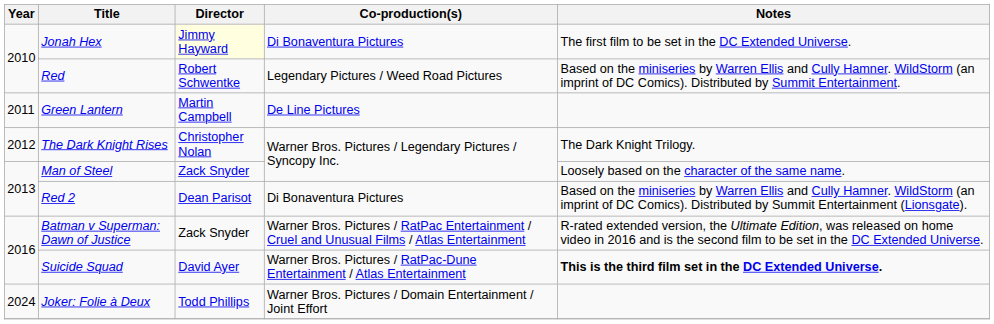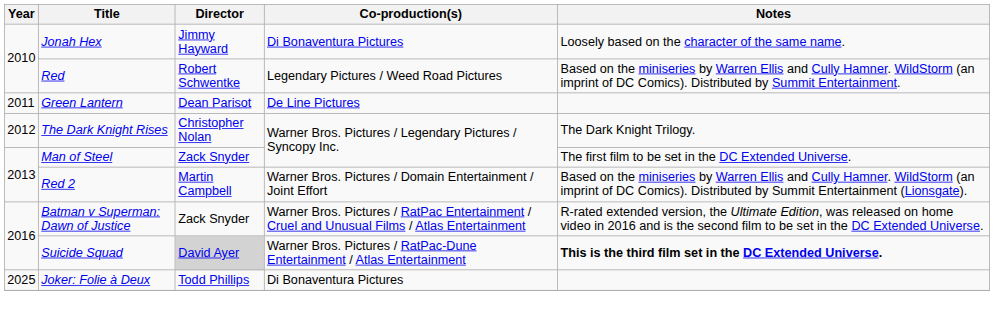 <table class="wikitable sortable ">
 <tr>
 <th>Year</th>
 <th>Title</th>
 <th>Director</th>
 <th>Co-production(s)</th>
 <th>Notes</th>
 </tr>
 <tr>
 <td rowspan="2">2010</td>
 <td><em><a href='#'>Jonah Hex</a></em></td>
-<td style="background: lightyellow;"><a href='#'>Jimmy Hayward</a></td>
+<td><a href='#'>Jimmy Hayward</a></td>
 <td><a href='#'>Di Bonaventura Pictures</a></td>
-<td>The first film to be set in the <a href='#'>DC Extended Universe</a>.</td>
+<td>Loosely based on the <a href='#'>character of the same name</a>.</td>
 </tr>
 <tr>
 <td><em><a href='#'>Red</a></em></td>
 <td><a href='#'>Robert Schwentke</a></td>
 <td>Legendary Pictures / Weed Road Pictures</td>
 <td>Based on the <a href='#'>miniseries</a> by <a href='#'>Warren Ellis</a> and <a href='#'>Cully Hamner</a>. <a href='#'>WildStorm</a> (an imprint of DC Comics). Distributed by <a href='#'>Summit Entertainment</a>.</td>
 </tr>
 <tr>
 <td>2011</td>
 <td><em><a href='#'>Green Lantern</a></em></td>
-<td><a href='#'>Martin Campbell</a></td>
+<td><a href='#'>Dean Parisot</a></td>
 <td><a href='#'>De Line Pictures</a></td>
 <td></td>
 </tr>
 <tr>
 <td>2012</td>
 <td><em><a href='#'>The Dark Knight Rises</a></em></td>
 <td><a href='#'>Christopher Nolan</a></td>
 <td rowspan="2">Warner Bros. Pictures / Legendary Pictures / Syncopy Inc.</td>
 <td>The Dark Knight Trilogy.</td>
 </tr>
 <tr>
 <td rowspan="2">2013</td>
 <td><em><a href='#'>Man of Steel</a></em></td>
 <td><a href='#'>Zack Snyder</a></td>
-<td>Loosely based on the <a href='#'>character of the same name</a>.</td>
+<td>The first film to be set in the <a href='#'>DC Extended Universe</a>.</td>
 </tr>
 <tr>
 <td><em><a href='#'>Red 2</a></em></td>
-<td><a href='#'>Dean Parisot</a></td>
-<td>Di Bonaventura Pictures</td>
+<td><a href='#'>Martin Campbell</a></td>
+<td>Warner Bros. Pictures / Domain Entertainment / Joint Effort</td>
 <td>Based on the <a href='#'>miniseries</a> by <a href='#'>Warren Ellis</a> and <a href='#'>Cully Hamner</a>. <a href='#'>WildStorm</a> (an imprint of DC Comics). Distributed by Summit Entertainment (<a href='#'>Lionsgate</a>).</td>
 </tr>
 <tr>
 <td rowspan="2">2016</td>
 <td><em><a href='#'>Batman v Superman: Dawn of Justice</a></em></td>
 <td>Zack Snyder</td>
 <td>Warner Bros. Pictures / <a href='#'>RatPac Entertainment</a> / <a href='#'>Cruel and Unusual Films</a> / <a href='#'>Atlas Entertainment</a></td>
 <td>R-rated extended version, the <em>Ultimate Edition</em>, was released on home video in 2016 and is the second film to be set in the <a href='#'>DC Extended Universe</a>.</td>
 </tr>
 <tr>
 <td><a href='#'><em>Suicide Squad</em></a></td>
-<td><a href='#'>David Ayer</a></td>
+<td style="background: lightgrey;"><a href='#'>David Ayer</a></td>
 <td>Warner Bros. Pictures / <a href='#'>RatPac-Dune Entertainment</a> / <a href='#'>Atlas Entertainment</a></td>
 <td rowspan="1"><strong>This is the third film set in the <a href='#'>DC Extended Universe</a>.</strong></td>
 </tr>
 <tr>
-<td>2024</td>
+<td>2025</td>
 <td><em><a href='#'>Joker: Folie à Deux</a></em></td>
 <td><a href='#'>Todd Phillips</a></td>
-<td>Warner Bros. Pictures / Domain Entertainment / Joint Effort</td>
+<td>Di Bonaventura Pictures</td>
 <td></td>
 </tr>
 <tr>
 </tr>
 </table>
